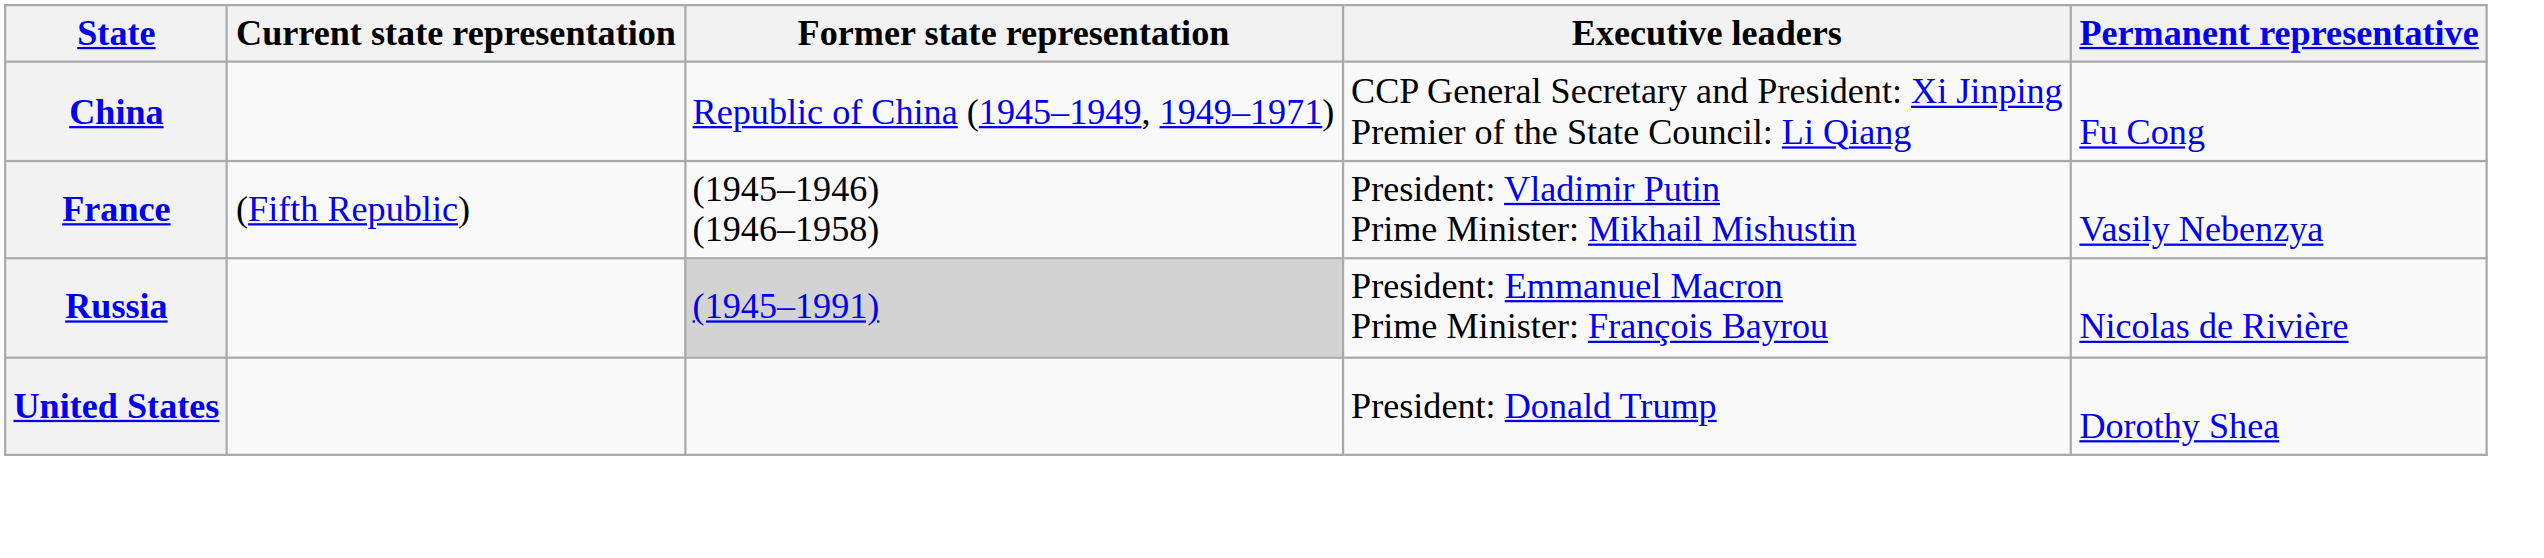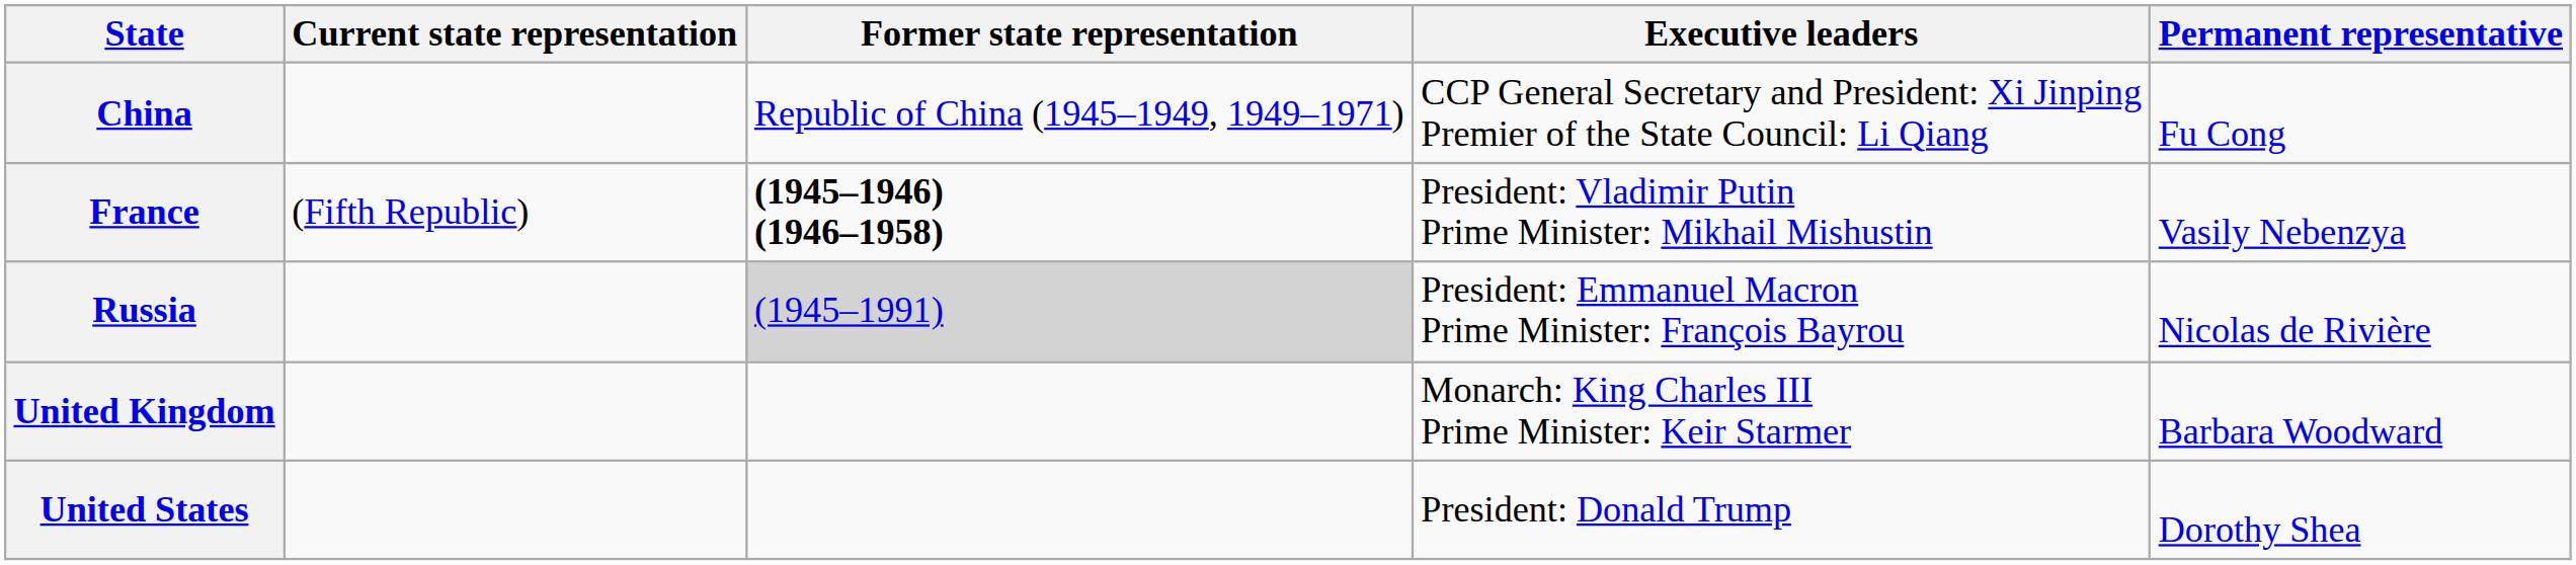 <table class="wikitable">
 <tr>
 <th scope="col"><a href='#'>State</a></th>
 <th scope="col">Current state representation</th>
 <th scope="col">Former state representation</th>
 <th scope="col">Executive leaders</th>
 <th scope="col"><a href='#'>Permanent representative</a></th>
 </tr>
 <tr>
 <th scope="row"><a href='#'>China</a></th>
 <td></td>
 <td> <a href='#'>Republic of China</a> (<a href='#'>1945–1949</a>, <a href='#'>1949–1971</a>)</td>
 <td>CCP General Secretary and President: <a href='#'>Xi Jinping</a><br>Premier of the State Council: <a href='#'>Li Qiang</a></td>
 <td><br><a href='#'>Fu Cong</a></td>
 </tr>
 <tr>
 <th scope="row"><a href='#'>France</a></th>
 <td> (<a href='#'>Fifth Republic</a>)</td>
-<td> (1945–1946)<br> (1946–1958)</td>
+<td><strong> (1945–1946)<br> (1946–1958)</strong></td>
 <td>President: <a href='#'>Vladimir Putin</a><br>Prime Minister: <a href='#'>Mikhail Mishustin</a></td>
 <td><br><a href='#'>Vasily Nebenzya</a></td>
 </tr>
 <tr>
 <th scope="row"><a href='#'>Russia</a></th>
 <td></td>
 <td style="background: lightgrey;"> <a href='#'>(1945–1991)</a></td>
 <td>President: <a href='#'>Emmanuel Macron</a><br>Prime Minister: <a href='#'>François Bayrou</a></td>
 <td><br><a href='#'>Nicolas de Rivière</a></td>
 </tr>
 <tr>
+<th scope="row"><a href='#'>United Kingdom</a></th>
+<td></td>
+<td></td>
+<td>Monarch: <a href='#'>King Charles III</a><br>Prime Minister: <a href='#'>Keir Starmer</a></td>
+<td><br><a href='#'>Barbara Woodward</a></td>
+</tr>
+<tr>
 <th scope="row"><a href='#'>United States</a></th>
 <td></td>
 <td></td>
 <td>President: <a href='#'>Donald Trump</a><br></td>
 <td><br><a href='#'>Dorothy Shea</a></td>
 </tr>
 </table>
